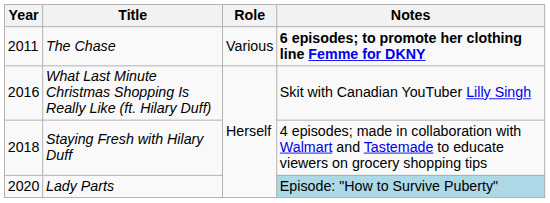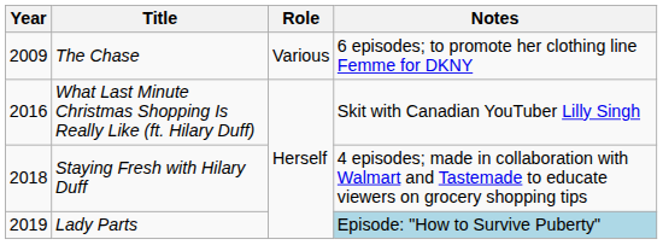 <table class="wikitable sortable">
 <tr>
 <th>Year</th>
 <th>Title</th>
 <th>Role</th>
 <th class="unsortable">Notes</th>
 </tr>
 <tr>
-<td>2011</td>
+<td>2009</td>
 <td><em>The Chase</em></td>
 <td>Various</td>
-<td><strong>6 episodes; to promote her clothing line <a href='#'>Femme for DKNY</a></strong></td>
+<td>6 episodes; to promote her clothing line <a href='#'>Femme for DKNY</a></td>
 </tr>
 <tr>
 <td>2016</td>
 <td><em>What Last Minute Christmas Shopping Is Really Like (ft. Hilary Duff)</em></td>
 <td rowspan="3">Herself</td>
 <td>Skit with Canadian YouTuber <a href='#'>Lilly Singh</a></td>
 </tr>
 <tr>
 <td>2018</td>
 <td><em>Staying Fresh with Hilary Duff</em></td>
 <td>4 episodes; made in collaboration with <a href='#'>Walmart</a> and <a href='#'>Tastemade</a> to educate viewers on grocery shopping tips</td>
 </tr>
 <tr>
-<td>2020</td>
+<td>2019</td>
 <td><em>Lady Parts</em></td>
 <td style="background: lightblue;">Episode: "How to Survive Puberty"</td>
 </tr>
 </table>
